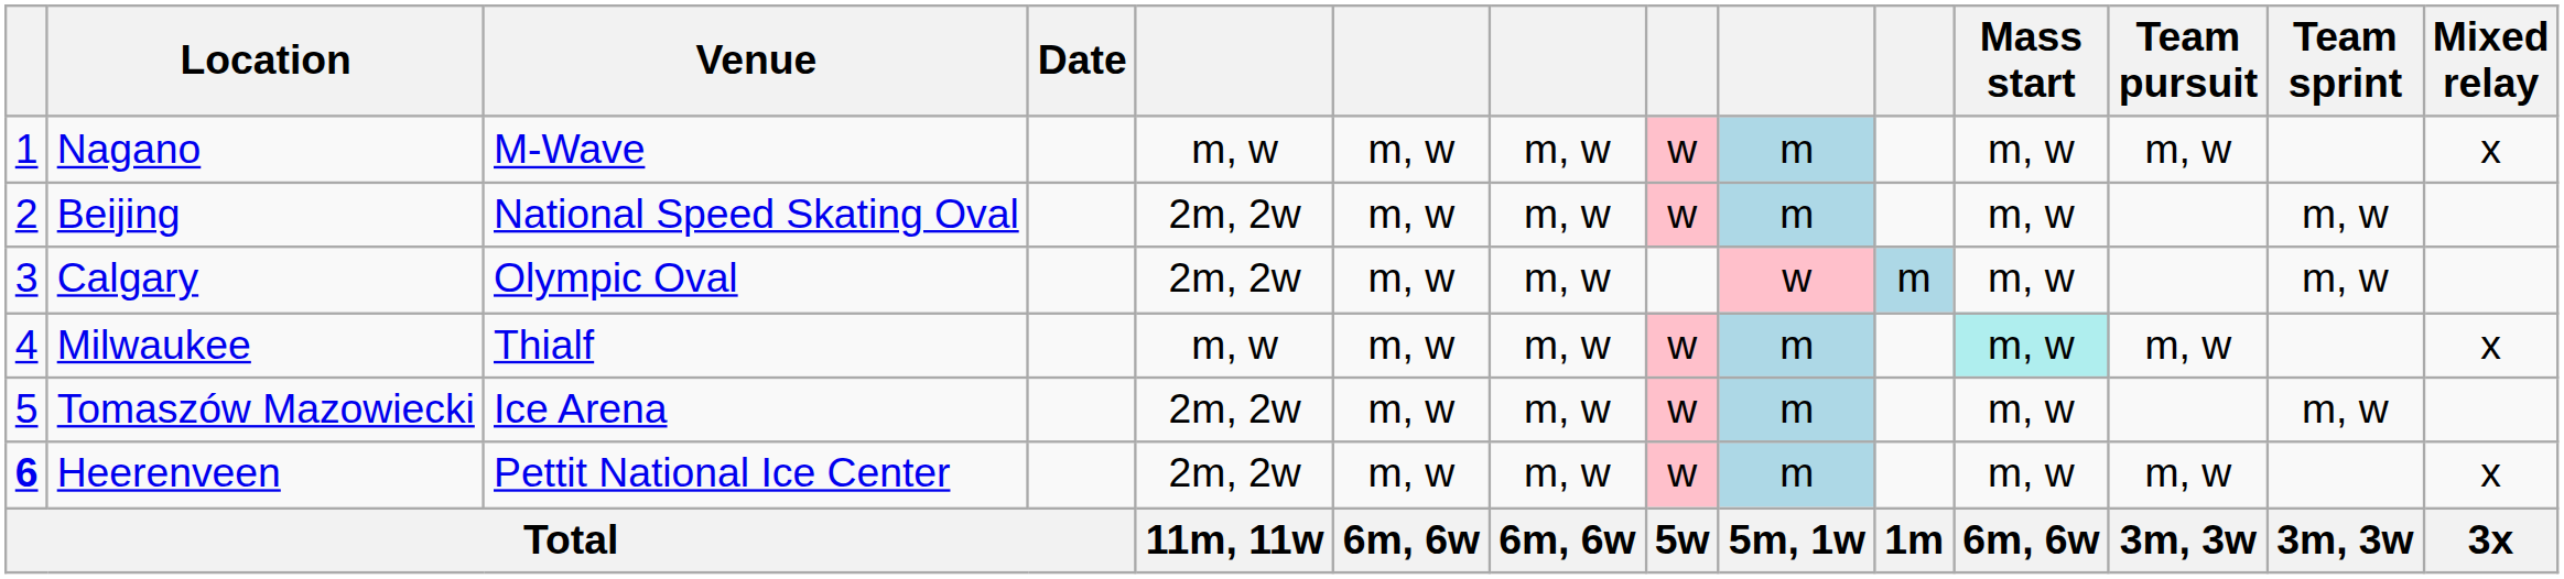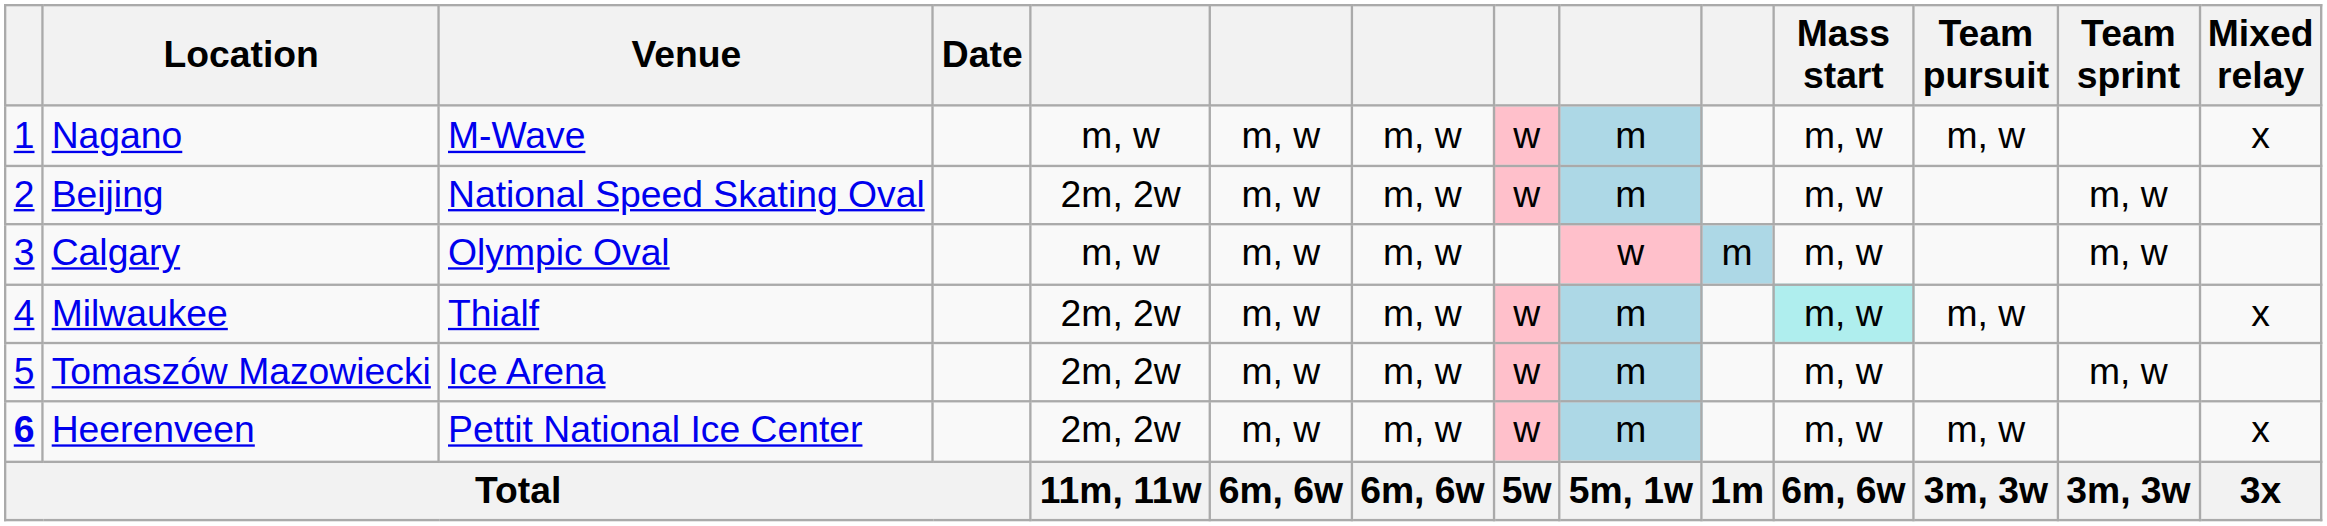 <table class="wikitable" border="1" style="text-align:center">
 <tr>
 <th></th>
 <th>Location</th>
 <th>Venue</th>
 <th>Date</th>
 <th></th>
 <th></th>
 <th></th>
 <th></th>
 <th></th>
 <th></th>
 <th>Mass<br> start</th>
 <th>Team<br> pursuit</th>
 <th>Team<br> sprint</th>
 <th>Mixed<br> relay</th>
 </tr>
 <tr>
 <td><a href='#'>1</a></td>
 <td align=left> <a href='#'>Nagano</a></td>
 <td align=left><a href='#'>M-Wave</a></td>
 <td align=right></td>
 <td>m, w</td>
 <td>m, w</td>
 <td>m, w</td>
 <td style="background:pink;">w</td>
 <td style="background:lightblue;">m</td>
 <td></td>
 <td>m, w</td>
 <td>m, w</td>
 <td></td>
 <td>x</td>
 </tr>
 <tr>
 <td><a href='#'>2</a></td>
 <td align=left> <a href='#'>Beijing</a></td>
 <td align=left><a href='#'>National Speed Skating Oval</a></td>
 <td align=right></td>
 <td>2m, 2w</td>
 <td>m, w</td>
 <td>m, w</td>
 <td style="background:pink;">w</td>
 <td style="background:lightblue;">m</td>
 <td></td>
 <td>m, w</td>
 <td></td>
 <td>m, w</td>
 <td></td>
 </tr>
 <tr>
 <td><a href='#'>3</a></td>
 <td align=left> <a href='#'>Calgary</a></td>
 <td align=left><a href='#'>Olympic Oval</a></td>
 <td align=right></td>
-<td>2m, 2w</td>
+<td>m, w</td>
 <td>m, w</td>
 <td>m, w</td>
 <td></td>
 <td style="background:pink;">w</td>
 <td style="background:lightblue;">m</td>
 <td>m, w</td>
 <td></td>
 <td>m, w</td>
 <td></td>
 </tr>
 <tr>
 <td><a href='#'>4</a></td>
 <td align=left> <a href='#'>Milwaukee</a></td>
 <td align=left><a href='#'>Thialf</a></td>
 <td align=right></td>
-<td>m, w</td>
+<td>2m, 2w</td>
 <td>m, w</td>
 <td>m, w</td>
 <td style="background:pink;">w</td>
 <td style="background:lightblue;">m</td>
 <td></td>
 <td style="background: paleturquoise;">m, w</td>
 <td>m, w</td>
 <td></td>
 <td>x</td>
 </tr>
 <tr>
 <td><a href='#'>5</a></td>
 <td align=left> <a href='#'>Tomaszów Mazowiecki</a></td>
 <td align=left><a href='#'>Ice Arena</a></td>
 <td align=right></td>
 <td>2m, 2w</td>
 <td>m, w</td>
 <td>m, w</td>
 <td style="background:pink;">w</td>
 <td style="background:lightblue;">m</td>
 <td></td>
 <td>m, w</td>
 <td></td>
 <td>m, w</td>
 <td></td>
 </tr>
 <tr>
 <td><strong><a href='#'>6</a></strong></td>
 <td align=left> <a href='#'>Heerenveen</a></td>
 <td align=left><a href='#'>Pettit National Ice Center</a></td>
 <td align=right></td>
 <td>2m, 2w</td>
 <td>m, w</td>
 <td>m, w</td>
 <td style="background:pink;">w</td>
 <td style="background:lightblue;">m</td>
 <td></td>
 <td>m, w</td>
 <td>m, w</td>
 <td></td>
 <td>x</td>
 </tr>
 <tr>
 <th align=left colspan=4>Total</th>
 <th>11m, 11w</th>
 <th>6m, 6w</th>
 <th>6m, 6w</th>
 <th>5w</th>
 <th>5m, 1w</th>
 <th>1m</th>
 <th>6m, 6w</th>
 <th>3m, 3w</th>
 <th>3m, 3w</th>
 <th>3x</th>
 </tr>
 </table>
